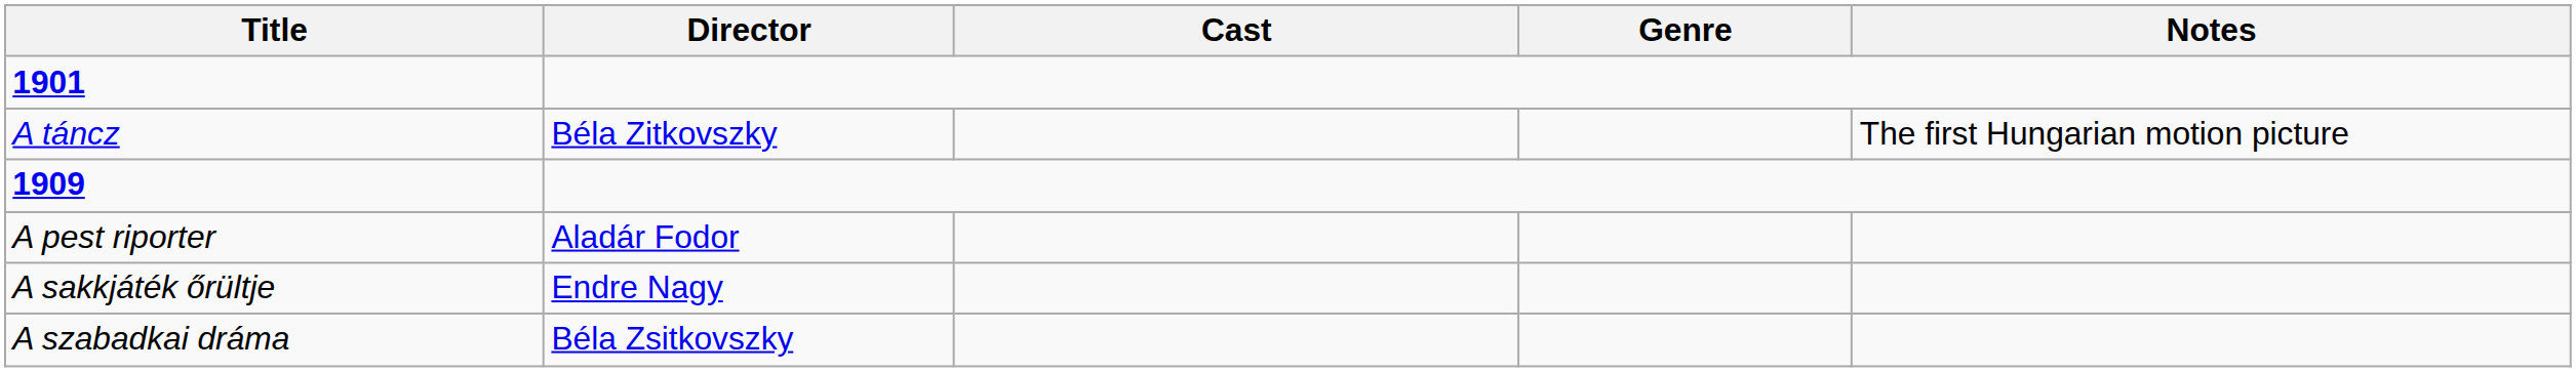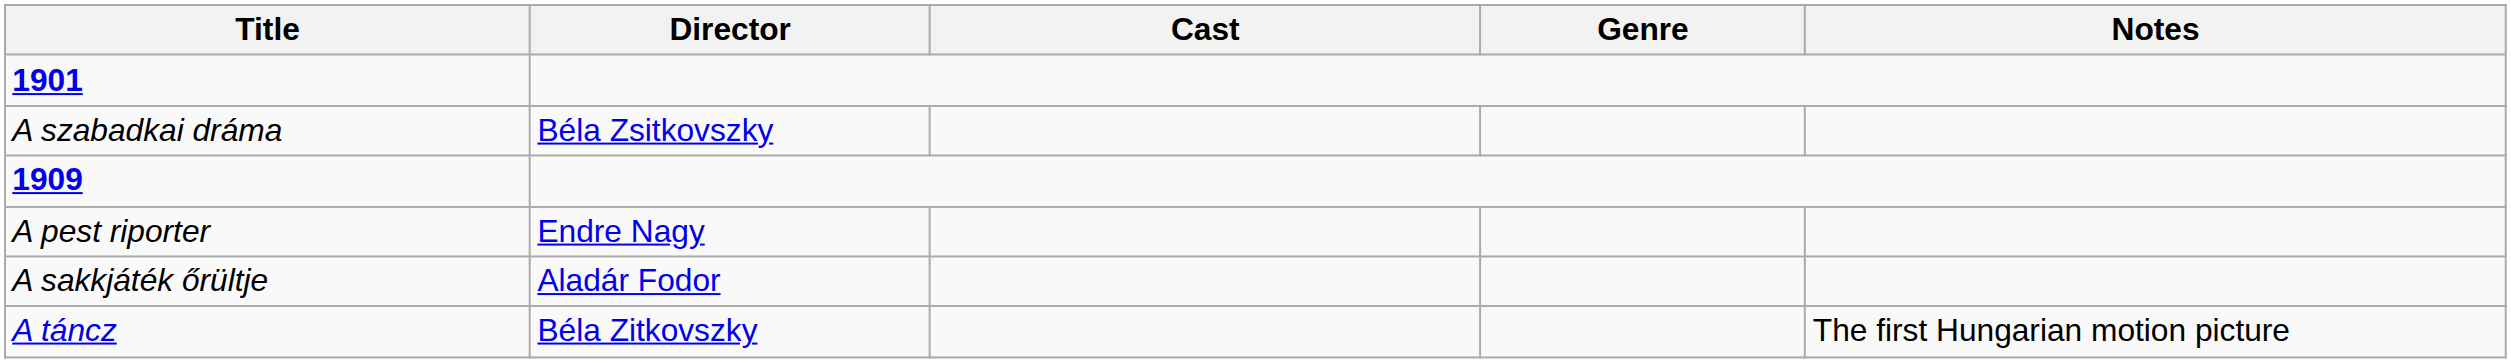 <table class="wikitable" style="width:100%;">
 <tr>
 <th style="width:21%;">Title</th>
 <th style="width:16%;">Director</th>
 <th style="width:22%;">Cast</th>
 <th style="width:13%;">Genre</th>
 <th style="width:28%;">Notes</th>
 </tr>
 <tr>
 <td><strong><a href='#'>1901</a></strong></td>
 </tr>
 <tr>
+<td><em>A szabadkai dráma</em></td>
+<td><a href='#'>Béla Zsitkovszky</a></td>
+<td></td>
+<td></td>
+<td></td>
+</tr>
+<tr>
+<td><strong><a href='#'>1909</a></strong></td>
+</tr>
+<tr>
+<td><em>A pest riporter</em></td>
+<td><a href='#'>Endre Nagy</a></td>
+<td></td>
+<td></td>
+<td></td>
+</tr>
+<tr>
+<td><em>A sakkjáték őrültje</em></td>
+<td><a href='#'>Aladár Fodor</a></td>
+<td></td>
+<td></td>
+<td></td>
+</tr>
+<tr>
 <td><em><a href='#'>A táncz</a></em></td>
 <td><a href='#'>Béla Zitkovszky</a></td>
 <td></td>
 <td></td>
 <td>The first Hungarian motion picture</td>
 </tr>
-<tr>
-<td><strong><a href='#'>1909</a></strong></td>
-</tr>
-<tr>
-<td><em>A pest riporter</em></td>
-<td><a href='#'>Aladár Fodor</a></td>
-<td></td>
-<td></td>
-<td></td>
-</tr>
-<tr>
-<td><em>A sakkjáték őrültje</em></td>
-<td><a href='#'>Endre Nagy</a></td>
-<td></td>
-<td></td>
-<td></td>
-</tr>
-<tr>
-<td><em>A szabadkai dráma</em></td>
-<td><a href='#'>Béla Zsitkovszky</a></td>
-<td></td>
-<td></td>
-<td></td>
-</tr>
 </table>
